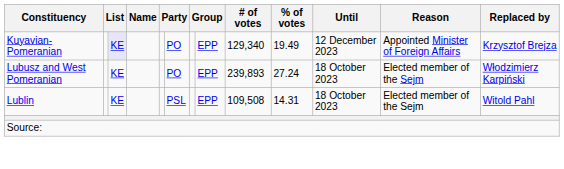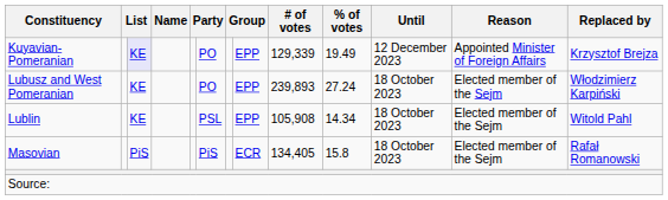 <table class="wikitable col9right col10right">
 <tr>
 <th>Constituency</th>
 <th colspan="2">List</th>
 <th>Name</th>
 <th colspan="2">Party</th>
 <th colspan="2">Group</th>
 <th># of votes</th>
 <th>% of votes</th>
 <th>Until</th>
 <th>Reason</th>
 <th>Replaced by</th>
 </tr>
 <tr>
 <td><a href='#'>Kuyavian-Pomeranian</a></td>
 <td></td>
 <td style="background: lavender;"><a href='#'>KE</a></td>
 <td><strong></strong></td>
 <td></td>
 <td><a href='#'>PO</a></td>
 <td></td>
 <td><a href='#'>EPP</a></td>
-<td>129,340</td>
+<td>129,339</td>
 <td>19.49</td>
 <td>12 December 2023</td>
 <td>Appointed <a href='#'>Minister of Foreign Affairs</a></td>
 <td><a href='#'>Krzysztof Brejza</a></td>
 </tr>
 <tr>
 <td><a href='#'>Lubusz and West Pomeranian</a></td>
 <td></td>
 <td><a href='#'>KE</a></td>
 <td><strong></strong></td>
 <td></td>
 <td><a href='#'>PO</a></td>
 <td></td>
 <td><a href='#'>EPP</a></td>
 <td>239,893</td>
 <td>27.24</td>
 <td>18 October 2023</td>
 <td>Elected member of the <a href='#'>Sejm</a></td>
 <td><a href='#'>Włodzimierz Karpiński</a></td>
 </tr>
 <tr>
 <td><a href='#'>Lublin</a></td>
 <td></td>
 <td><a href='#'>KE</a></td>
 <td><strong></strong></td>
 <td></td>
 <td><a href='#'>PSL</a></td>
 <td></td>
 <td><a href='#'>EPP</a></td>
-<td>109,508</td>
-<td>14.31</td>
+<td>105,908</td>
+<td>14.34</td>
 <td>18 October 2023</td>
 <td>Elected member of the Sejm</td>
 <td><a href='#'>Witold Pahl</a></td>
+</tr>
+<tr>
+<td><a href='#'>Masovian</a></td>
+<td></td>
+<td><a href='#'>PiS</a></td>
+<td><strong></strong></td>
+<td></td>
+<td><a href='#'>PiS</a></td>
+<td></td>
+<td><a href='#'>ECR</a></td>
+<td>134,405</td>
+<td>15.8</td>
+<td>18 October 2023</td>
+<td>Elected member of the Sejm</td>
+<td><a href='#'>Rafał Romanowski</a></td>
 </tr>
 <tr class=sortbottom>
 <th colspan="13"></th>
 </tr>
 <tr class=sortbottom>
 <td colspan="13">Source:</td>
 </tr>
 </table>
